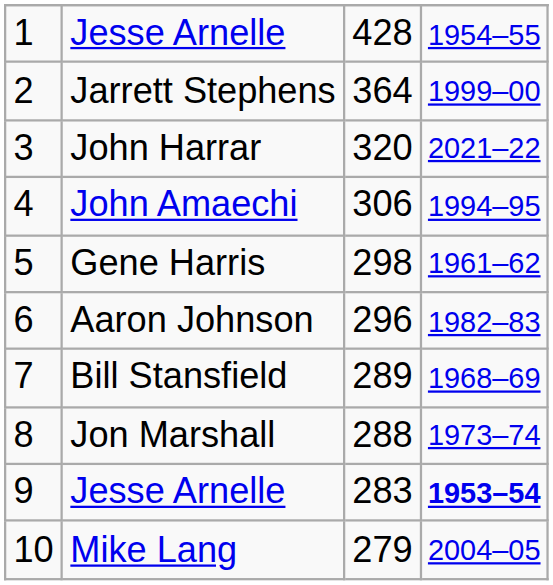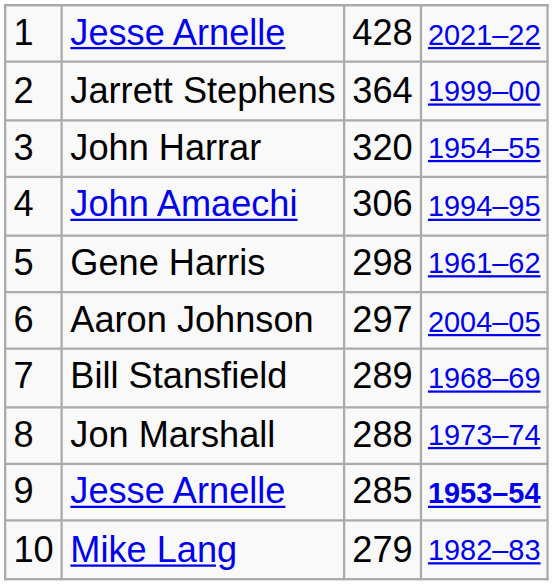 <table class="wikitable">
 <tr>
 </tr>
 <tr>
 <td>1</td>
 <td><a href='#'>Jesse Arnelle</a></td>
 <td>428</td>
-<td style="font-size:80%;"><a href='#'>1954–55</a></td>
+<td style="font-size:80%;"><a href='#'>2021–22</a></td>
 </tr>
 <tr>
 <td>2</td>
 <td>Jarrett Stephens</td>
 <td>364</td>
 <td style="font-size:80%;"><a href='#'>1999–00</a></td>
 </tr>
 <tr>
 <td>3</td>
 <td>John Harrar</td>
 <td>320</td>
-<td style="font-size:80%;"><a href='#'>2021–22</a></td>
+<td style="font-size:80%;"><a href='#'>1954–55</a></td>
 </tr>
 <tr>
 <td>4</td>
 <td><a href='#'>John Amaechi</a></td>
 <td>306</td>
 <td style="font-size:80%;"><a href='#'>1994–95</a></td>
 </tr>
 <tr>
 <td>5</td>
 <td>Gene Harris</td>
 <td>298</td>
 <td style="font-size:80%;"><a href='#'>1961–62</a></td>
 </tr>
 <tr>
 <td>6</td>
 <td>Aaron Johnson</td>
-<td>296</td>
-<td style="font-size:80%;"><a href='#'>1982–83</a></td>
+<td>297</td>
+<td style="font-size:80%;"><a href='#'>2004–05</a></td>
 </tr>
 <tr>
 <td>7</td>
 <td>Bill Stansfield</td>
 <td>289</td>
 <td style="font-size:80%;"><a href='#'>1968–69</a></td>
 </tr>
 <tr>
 <td>8</td>
 <td>Jon Marshall</td>
 <td>288</td>
 <td style="font-size:80%;"><a href='#'>1973–74</a></td>
 </tr>
 <tr>
 <td>9</td>
 <td><a href='#'>Jesse Arnelle</a></td>
-<td>283</td>
+<td>285</td>
 <td style="font-size:80%;"><strong><a href='#'>1953–54</a></strong></td>
 </tr>
 <tr>
 <td>10</td>
 <td><a href='#'>Mike Lang</a></td>
 <td>279</td>
-<td style="font-size:80%;"><a href='#'>2004–05</a></td>
+<td style="font-size:80%;"><a href='#'>1982–83</a></td>
 </tr>
 </table>
